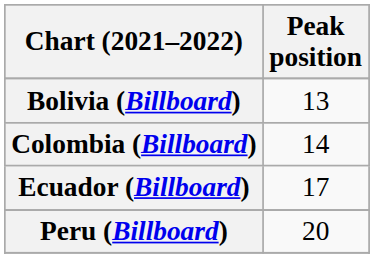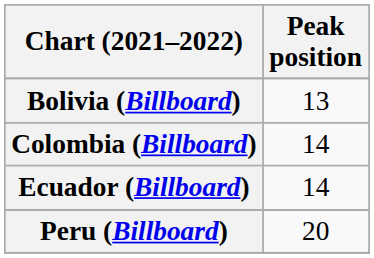 <table class="wikitable sortable plainrowheaders" style="text-align:center">
 <tr>
 <th scope="col">Chart (2021–2022)</th>
 <th scope="col">Peak<br>position</th>
 </tr>
 <tr>
 </tr>
 <tr>
 <th scope="row">Bolivia (<em><a href='#'>Billboard</a></em>)</th>
 <td>13</td>
 </tr>
 <tr>
 <th scope="row">Colombia (<em><a href='#'>Billboard</a></em>)</th>
 <td>14</td>
 </tr>
 <tr>
 <th scope="row">Ecuador (<em><a href='#'>Billboard</a></em>)</th>
-<td>17</td>
+<td>14</td>
 </tr>
 <tr>
 </tr>
 <tr>
 <th scope="row">Peru (<em><a href='#'>Billboard</a></em>)</th>
 <td>20</td>
 </tr>
 <tr>
 </tr>
 <tr>
 </tr>
 <tr>
 </tr>
 </table>
